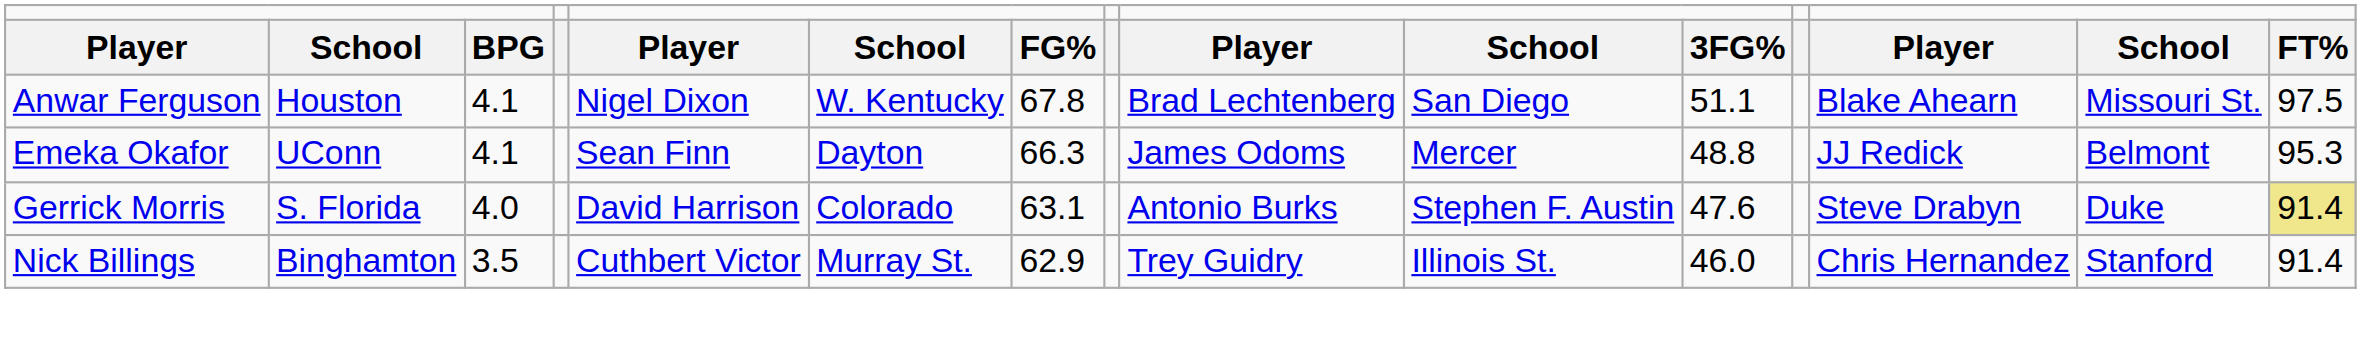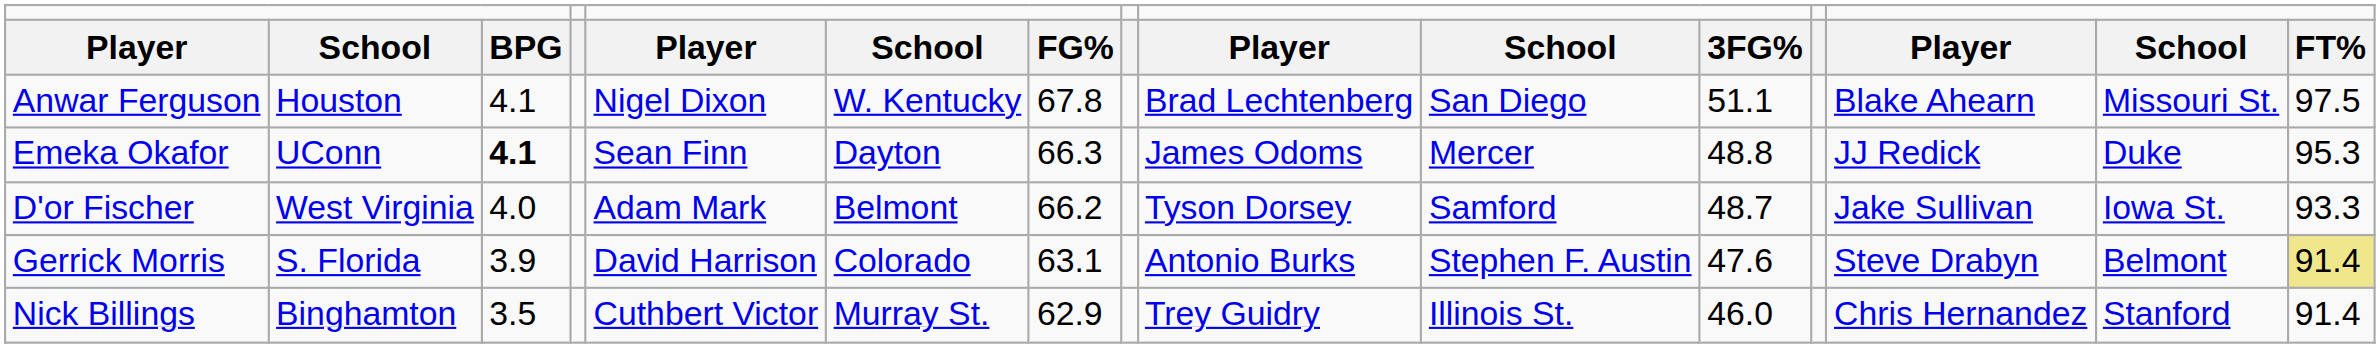 <table class="wikitable" style="text-align: left;">
 <tr>
 <td colspan=3></td>
 <td></td>
 <td colspan=3></td>
 <td></td>
 <td colspan=3></td>
 <td></td>
 <td colspan=3></td>
 </tr>
 <tr>
 <th>Player</th>
 <th>School</th>
 <th>BPG</th>
 <th></th>
 <th>Player</th>
 <th>School</th>
 <th>FG%</th>
 <th></th>
 <th>Player</th>
 <th>School</th>
 <th>3FG%</th>
 <th></th>
 <th>Player</th>
 <th>School</th>
 <th>FT%</th>
 </tr>
 <tr>
 <td style="text-align:left;"><a href='#'>Anwar Ferguson</a></td>
 <td><a href='#'>Houston</a></td>
 <td>4.1</td>
 <td></td>
 <td><a href='#'>Nigel Dixon</a></td>
 <td><a href='#'>W. Kentucky</a></td>
 <td>67.8</td>
 <td></td>
 <td><a href='#'>Brad Lechtenberg</a></td>
 <td><a href='#'>San Diego</a></td>
 <td>51.1</td>
 <td></td>
 <td><a href='#'>Blake Ahearn</a></td>
 <td><a href='#'>Missouri St.</a></td>
 <td>97.5</td>
 </tr>
 <tr>
 <td style="text-align:left;"><a href='#'>Emeka Okafor</a></td>
 <td><a href='#'>UConn</a></td>
-<td>4.1</td>
+<td><strong>4.1</strong></td>
 <td></td>
 <td><a href='#'>Sean Finn</a></td>
 <td><a href='#'>Dayton</a></td>
 <td>66.3</td>
 <td></td>
 <td><a href='#'>James Odoms</a></td>
 <td><a href='#'>Mercer</a></td>
 <td>48.8</td>
 <td></td>
 <td><a href='#'>JJ Redick</a></td>
+<td><a href='#'>Duke</a></td>
+<td>95.3</td>
+</tr>
+<tr>
+<td style="text-align:left;"><a href='#'>D'or Fischer</a></td>
+<td><a href='#'>West Virginia</a></td>
+<td>4.0</td>
+<td></td>
+<td><a href='#'>Adam Mark</a></td>
 <td><a href='#'>Belmont</a></td>
-<td>95.3</td>
+<td>66.2</td>
+<td></td>
+<td><a href='#'>Tyson Dorsey</a></td>
+<td><a href='#'>Samford</a></td>
+<td>48.7</td>
+<td></td>
+<td><a href='#'>Jake Sullivan</a></td>
+<td><a href='#'>Iowa St.</a></td>
+<td>93.3</td>
 </tr>
 <tr>
 <td style="text-align:left;"><a href='#'>Gerrick Morris</a></td>
 <td><a href='#'>S. Florida</a></td>
-<td>4.0</td>
+<td>3.9</td>
 <td></td>
 <td><a href='#'>David Harrison</a></td>
 <td><a href='#'>Colorado</a></td>
 <td>63.1</td>
 <td></td>
 <td><a href='#'>Antonio Burks</a></td>
 <td><a href='#'>Stephen F. Austin</a></td>
 <td>47.6</td>
 <td></td>
 <td><a href='#'>Steve Drabyn</a></td>
-<td><a href='#'>Duke</a></td>
+<td><a href='#'>Belmont</a></td>
 <td style="background: khaki;">91.4</td>
 </tr>
 <tr>
 <td style="text-align:left;"><a href='#'>Nick Billings</a></td>
 <td><a href='#'>Binghamton</a></td>
 <td>3.5</td>
 <td></td>
 <td><a href='#'>Cuthbert Victor</a></td>
 <td><a href='#'>Murray St.</a></td>
 <td>62.9</td>
 <td></td>
 <td><a href='#'>Trey Guidry</a></td>
 <td><a href='#'>Illinois St.</a></td>
 <td>46.0</td>
 <td></td>
 <td><a href='#'>Chris Hernandez</a></td>
 <td><a href='#'>Stanford</a></td>
 <td>91.4</td>
 </tr>
 </table>
